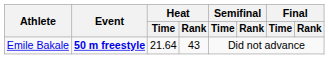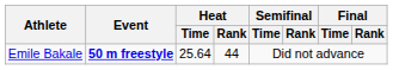 <table class=wikitable style="font-size:90%">
 <tr>
 <th rowspan="2">Athlete</th>
 <th rowspan="2">Event</th>
 <th colspan="2">Heat</th>
 <th colspan="2">Semifinal</th>
 <th colspan="2">Final</th>
 </tr>
 <tr style="font-size:95%">
 <th>Time</th>
 <th>Rank</th>
 <th>Time</th>
 <th>Rank</th>
 <th>Time</th>
 <th>Rank</th>
 </tr>
 <tr align=center>
 <td align=left><a href='#'>Emile Bakale</a></td>
 <td align=left><strong><a href='#'>50 m freestyle</a></strong></td>
-<td>21.64</td>
-<td>43</td>
+<td>25.64</td>
+<td>44</td>
 <td colspan=4>Did not advance</td>
 </tr>
 </table>
